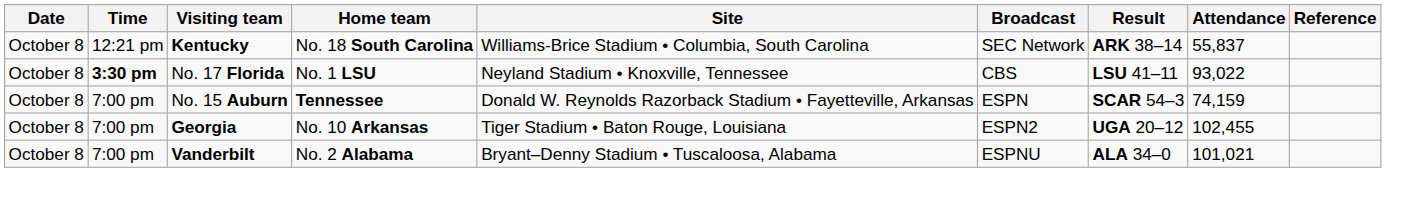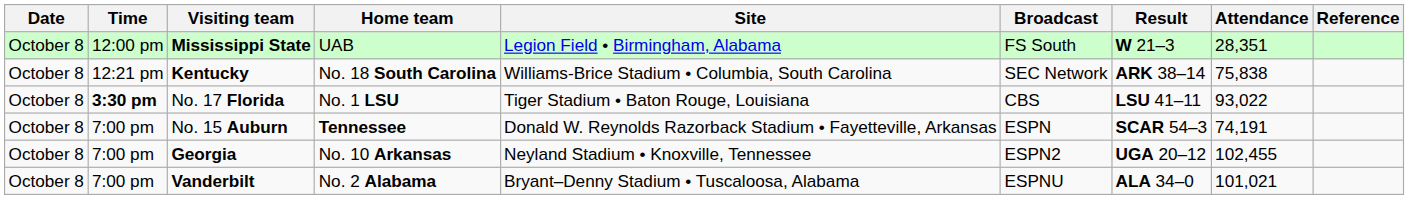 <table class="wikitable" style="font-size:95%;">
 <tr>
 <th>Date</th>
 <th>Time</th>
 <th>Visiting team</th>
 <th>Home team</th>
 <th>Site</th>
 <th>Broadcast</th>
 <th>Result</th>
 <th>Attendance</th>
 <th class="unsortable">Reference</th>
 </tr>
+<tr bgcolor=#ccffcc>
+<td>October 8</td>
+<td>12:00 pm</td>
+<td><strong>Mississippi State</strong></td>
+<td>UAB</td>
+<td><a href='#'>Legion Field</a> • <a href='#'>Birmingham, Alabama</a></td>
+<td>FS South</td>
+<td><strong>W</strong> 21–3</td>
+<td>28,351</td>
+<td align="center"></td>
+</tr>
 <tr bgcolor=>
 <td>October 8</td>
 <td>12:21 pm</td>
 <td><strong>Kentucky</strong></td>
 <td>No. 18 <strong>South Carolina</strong></td>
 <td>Williams-Brice Stadium • Columbia, South Carolina</td>
 <td>SEC Network</td>
 <td><strong>ARK</strong> 38–14</td>
-<td>55,837</td>
+<td>75,838</td>
 <td align="center"></td>
 </tr>
 <tr bgcolor=>
 <td>October 8</td>
 <td><strong>3:30 pm</strong></td>
 <td>No. 17 <strong>Florida</strong></td>
 <td>No. 1 <strong>LSU</strong></td>
-<td>Neyland Stadium • Knoxville, Tennessee</td>
+<td>Tiger Stadium • Baton Rouge, Louisiana</td>
 <td>CBS</td>
 <td><strong>LSU</strong> 41–11</td>
 <td>93,022</td>
 <td align="center"></td>
 </tr>
 <tr bgcolor=>
 <td>October 8</td>
 <td>7:00 pm</td>
 <td>No. 15 <strong>Auburn</strong></td>
 <td><strong>Tennessee</strong></td>
 <td>Donald W. Reynolds Razorback Stadium • Fayetteville, Arkansas</td>
 <td>ESPN</td>
 <td><strong>SCAR</strong> 54–3</td>
-<td>74,159</td>
+<td>74,191</td>
 <td align="center"></td>
 </tr>
 <tr bgcolor=>
 <td>October 8</td>
 <td>7:00 pm</td>
 <td><strong>Georgia</strong></td>
 <td>No. 10 <strong>Arkansas</strong></td>
-<td>Tiger Stadium • Baton Rouge, Louisiana</td>
+<td>Neyland Stadium • Knoxville, Tennessee</td>
 <td>ESPN2</td>
 <td><strong>UGA</strong> 20–12</td>
 <td>102,455</td>
 <td align="center"></td>
 </tr>
 <tr bgcolor=>
 <td>October 8</td>
 <td>7:00 pm</td>
 <td><strong>Vanderbilt</strong></td>
 <td>No. 2 <strong>Alabama</strong></td>
 <td>Bryant–Denny Stadium • Tuscaloosa, Alabama</td>
 <td>ESPNU</td>
 <td><strong>ALA</strong> 34–0</td>
 <td>101,021</td>
 <td align="center"></td>
 </tr>
 </table>
